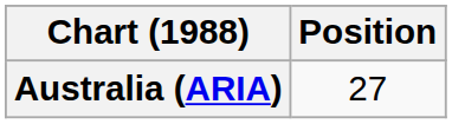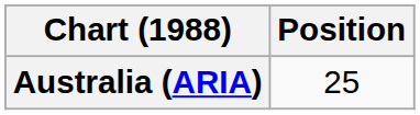 <table class="wikitable sortable plainrowheaders" style="text-align:center">
 <tr>
 <th scope="col">Chart (1988)</th>
 <th scope="col">Position</th>
 </tr>
 <tr>
 <th scope="row">Australia (<a href='#'>ARIA</a>)</th>
-<td>27</td>
+<td>25</td>
 </tr>
 </table>
